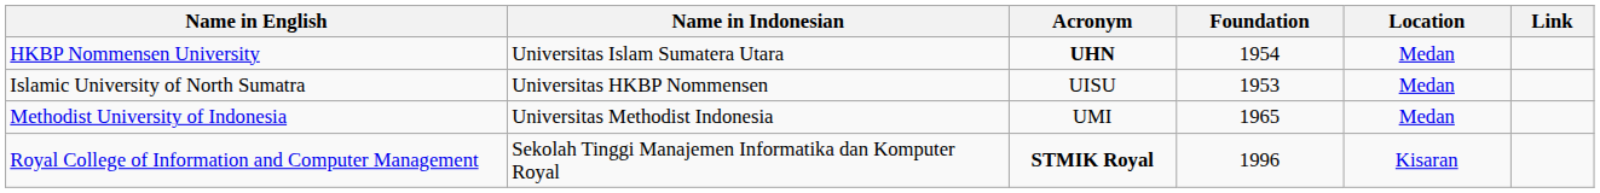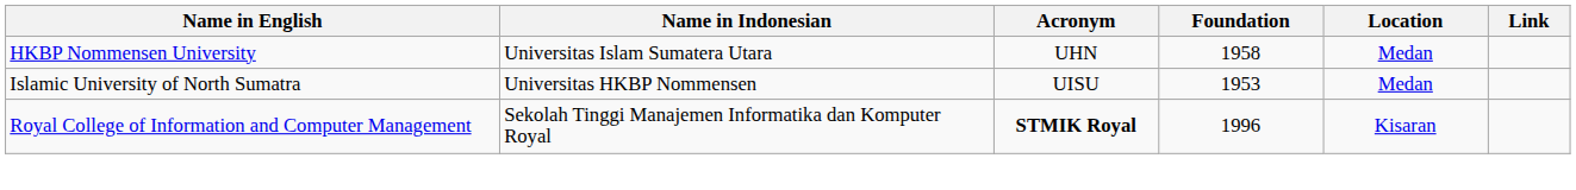 <table class="wikitable sortable" style="width:100%;">
 <tr>
 <th>Name in English</th>
 <th>Name in Indonesian</th>
 <th>Acronym</th>
 <th>Foundation</th>
 <th>Location</th>
 <th class="unsortable">Link</th>
 </tr>
 <tr>
 <td style="width:30%;"><a href='#'>HKBP Nommensen University</a></td>
 <td style="width:30%;">Universitas Islam Sumatera Utara</td>
-<td style="width:10%; text-align:center;"><strong>UHN</strong></td>
-<td style="width:10%; text-align:center;">1954</td>
+<td style="width:10%; text-align:center;">UHN</td>
+<td style="width:10%; text-align:center;">1958</td>
 <td style="width:10%; text-align:center;"><a href='#'>Medan</a></td>
 <td style="width:5%; text-align:center;"></td>
 </tr>
 <tr>
 <td style="width:30%;">Islamic University of North Sumatra</td>
 <td style="width:30%;">Universitas HKBP Nommensen</td>
 <td style="width:10%; text-align:center;">UISU</td>
 <td style="width:10%; text-align:center;">1953</td>
 <td style="width:10%; text-align:center;"><a href='#'>Medan</a></td>
 <td style="width:5%; text-align:center;"></td>
 </tr>
 <tr>
-<td style="width:30%;"><a href='#'>Methodist University of Indonesia</a></td>
-<td style="width:30%;">Universitas Methodist Indonesia</td>
-<td style="width:10%; text-align:center;">UMI</td>
-<td style="width:10%; text-align:center;">1965</td>
-<td style="width:10%; text-align:center;"><a href='#'>Medan</a></td>
-<td style="width:5%; text-align:center;"></td>
-</tr>
-<tr>
 <td style="width:30%;"><a href='#'>Royal College of Information and Computer Management</a></td>
 <td style="width:30%;">Sekolah Tinggi Manajemen Informatika dan Komputer Royal</td>
 <td style="width:10%; text-align:center;"><strong>STMIK Royal</strong></td>
 <td style="width:10%; text-align:center;">1996</td>
 <td style="width:10%; text-align:center;"><a href='#'>Kisaran</a></td>
 <td style="width:5%; text-align:center;"></td>
 </tr>
 </table>
